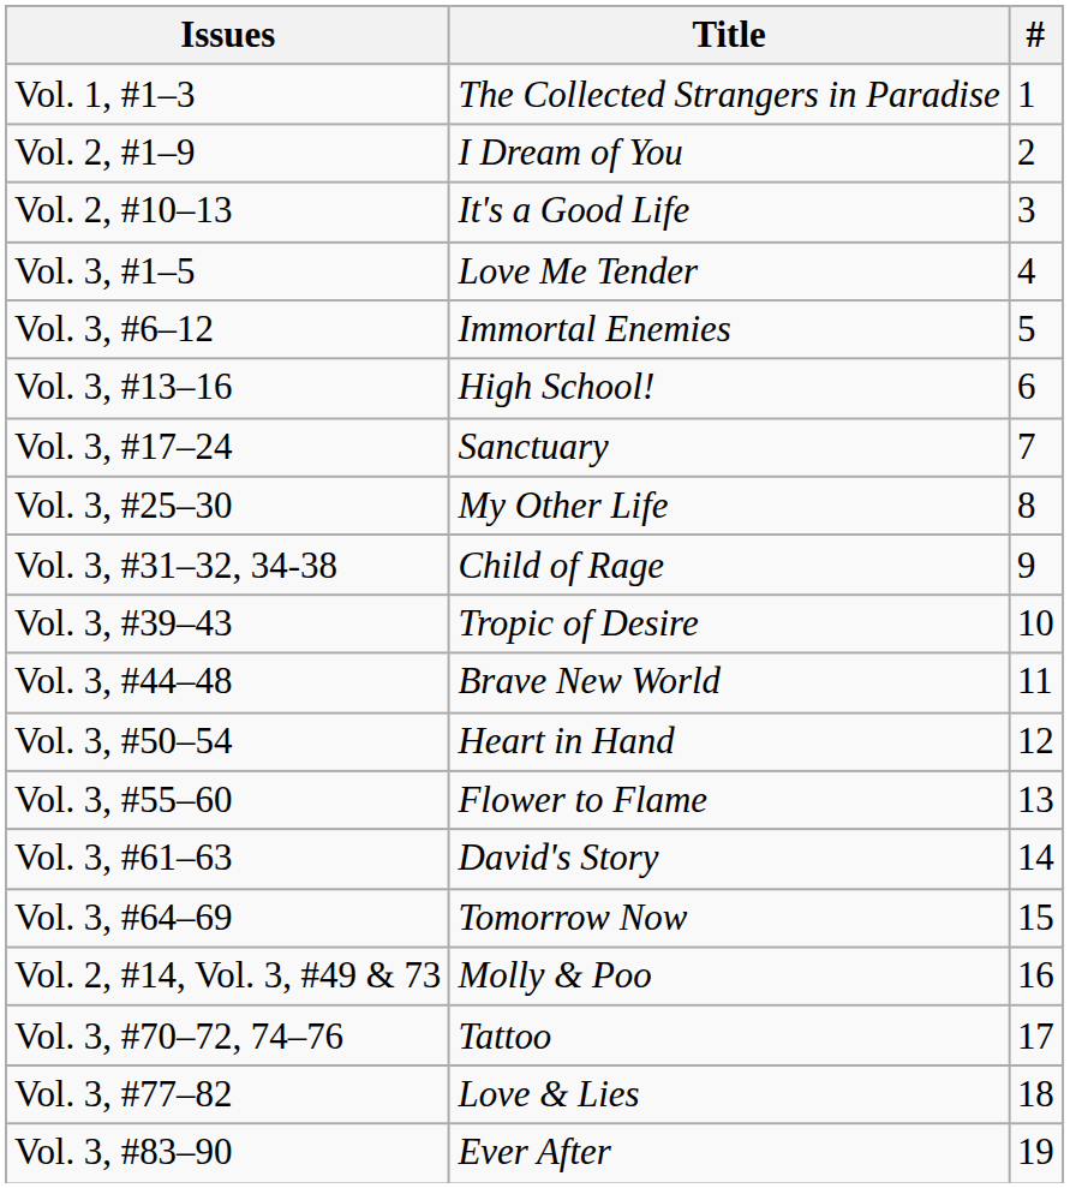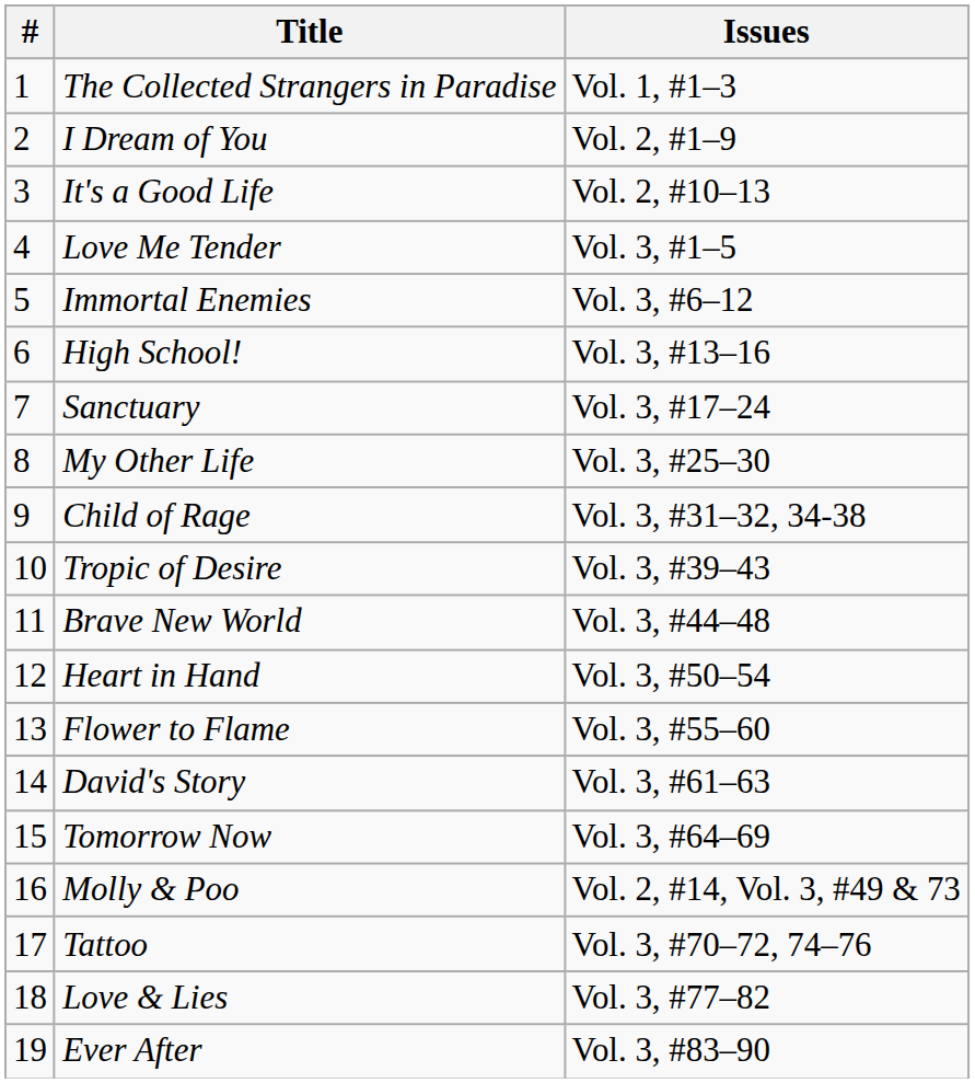 <table class="wikitable">
 <tr>
+<th>#</th>
+<th>Title</th>
 <th>Issues</th>
-<th>Title</th>
-<th>#</th>
 </tr>
 <tr>
+<td>1</td>
+<td><em>The Collected Strangers in Paradise</em></td>
 <td>Vol. 1, #1–3</td>
-<td><em>The Collected Strangers in Paradise</em></td>
-<td>1</td>
 </tr>
 <tr>
+<td>2</td>
+<td><em>I Dream of You</em></td>
 <td>Vol. 2, #1–9</td>
-<td><em>I Dream of You</em></td>
-<td>2</td>
 </tr>
 <tr>
+<td>3</td>
+<td><em>It's a Good Life</em></td>
 <td>Vol. 2, #10–13</td>
-<td><em>It's a Good Life</em></td>
-<td>3</td>
 </tr>
 <tr>
+<td>4</td>
+<td><em>Love Me Tender</em></td>
 <td>Vol. 3, #1–5</td>
-<td><em>Love Me Tender</em></td>
-<td>4</td>
 </tr>
 <tr>
+<td>5</td>
+<td><em>Immortal Enemies</em></td>
 <td>Vol. 3, #6–12</td>
-<td><em>Immortal Enemies</em></td>
-<td>5</td>
 </tr>
 <tr>
+<td>6</td>
+<td><em>High School!</em></td>
 <td>Vol. 3, #13–16</td>
-<td><em>High School!</em></td>
-<td>6</td>
 </tr>
 <tr>
+<td>7</td>
+<td><em>Sanctuary</em></td>
 <td>Vol. 3, #17–24</td>
-<td><em>Sanctuary</em></td>
-<td>7</td>
 </tr>
 <tr>
+<td>8</td>
+<td><em>My Other Life</em></td>
 <td>Vol. 3, #25–30</td>
-<td><em>My Other Life</em></td>
-<td>8</td>
 </tr>
 <tr>
+<td>9</td>
+<td><em>Child of Rage</em></td>
 <td>Vol. 3, #31–32, 34-38</td>
-<td><em>Child of Rage</em></td>
-<td>9</td>
 </tr>
 <tr>
+<td>10</td>
+<td><em>Tropic of Desire</em></td>
 <td>Vol. 3, #39–43</td>
-<td><em>Tropic of Desire</em></td>
-<td>10</td>
 </tr>
 <tr>
+<td>11</td>
+<td><em>Brave New World</em></td>
 <td>Vol. 3, #44–48</td>
-<td><em>Brave New World</em></td>
-<td>11</td>
 </tr>
 <tr>
+<td>12</td>
+<td><em>Heart in Hand</em></td>
 <td>Vol. 3, #50–54</td>
-<td><em>Heart in Hand</em></td>
-<td>12</td>
 </tr>
 <tr>
+<td>13</td>
+<td><em>Flower to Flame</em></td>
 <td>Vol. 3, #55–60</td>
-<td><em>Flower to Flame</em></td>
-<td>13</td>
 </tr>
 <tr>
+<td>14</td>
+<td><em>David's Story</em></td>
 <td>Vol. 3, #61–63</td>
-<td><em>David's Story</em></td>
-<td>14</td>
 </tr>
 <tr>
+<td>15</td>
+<td><em>Tomorrow Now</em></td>
 <td>Vol. 3, #64–69</td>
-<td><em>Tomorrow Now</em></td>
-<td>15</td>
 </tr>
 <tr>
+<td>16</td>
+<td><em>Molly & Poo</em></td>
 <td>Vol. 2, #14, Vol. 3, #49 & 73</td>
-<td><em>Molly & Poo</em></td>
-<td>16</td>
 </tr>
 <tr>
+<td>17</td>
+<td><em>Tattoo</em></td>
 <td>Vol. 3, #70–72, 74–76</td>
-<td><em>Tattoo</em></td>
-<td>17</td>
 </tr>
 <tr>
+<td>18</td>
+<td><em>Love & Lies</em></td>
 <td>Vol. 3, #77–82</td>
-<td><em>Love & Lies</em></td>
-<td>18</td>
 </tr>
 <tr>
+<td>19</td>
+<td><em>Ever After</em></td>
 <td>Vol. 3, #83–90</td>
-<td><em>Ever After</em></td>
-<td>19</td>
 </tr>
 </table>
